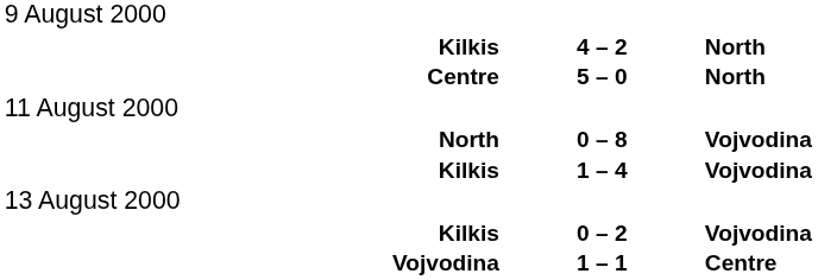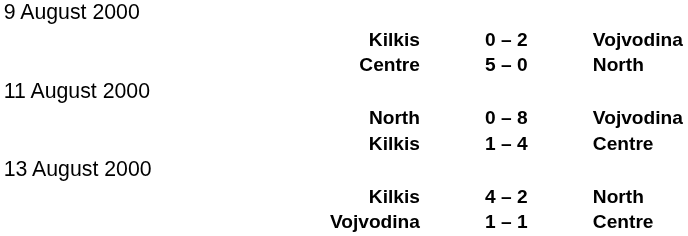 <table width=100% cellspacing=1>
 <tr>
 <th width=25%></th>
 <th width=10%></th>
 <th></th>
 </tr>
 <tr>
 <td>9 August 2000</td>
 </tr>
 <tr style=font-size:90%>
 <td align=right><strong>Kilkis</strong></td>
-<td align=center><strong>4 – 2</strong></td>
-<td><strong>North</strong></td>
+<td align=center><strong>0 – 2</strong></td>
+<td><strong>Vojvodina</strong></td>
 </tr>
 <tr style=font-size:90%>
 <td align=right><strong>Centre</strong></td>
 <td align=center><strong>5 – 0</strong></td>
 <td><strong>North</strong></td>
 </tr>
 <tr>
 <td>11 August 2000</td>
 </tr>
 <tr style=font-size:90%>
 <td align=right><strong>North</strong></td>
 <td align=center><strong>0 – 8</strong></td>
 <td><strong>Vojvodina</strong></td>
 </tr>
 <tr style=font-size:90%>
 <td align=right><strong>Kilkis</strong></td>
 <td align=center><strong>1 – 4</strong></td>
-<td><strong>Vojvodina</strong></td>
+<td><strong>Centre</strong></td>
 </tr>
 <tr>
 <td>13 August 2000</td>
 </tr>
 <tr style=font-size:90%>
 <td align=right><strong>Kilkis</strong></td>
-<td align=center><strong>0 – 2</strong></td>
-<td><strong>Vojvodina</strong></td>
+<td align=center><strong>4 – 2</strong></td>
+<td><strong>North</strong></td>
 </tr>
 <tr style=font-size:90%>
 <td align=right><strong>Vojvodina</strong></td>
 <td align=center><strong>1 – 1</strong></td>
 <td><strong>Centre</strong></td>
 </tr>
 </table>
